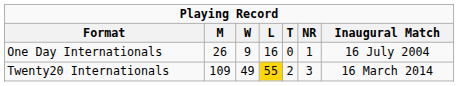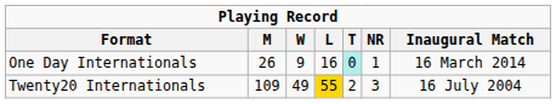 <table class="wikitable" style="text-align: center; width: 500px;">
 <tr>
 <td colspan=7 align="center"><strong>Playing Record</strong></td>
 </tr>
 <tr>
 <th>Format</th>
 <th>M</th>
 <th>W</th>
 <th>L</th>
 <th>T</th>
 <th>NR</th>
 <th>Inaugural Match</th>
 </tr>
 <tr>
 <td align="left">One Day Internationals</td>
 <td>26</td>
 <td>9</td>
 <td>16</td>
-<td>0</td>
+<td style="background: paleturquoise;">0</td>
 <td>1</td>
-<td>16 July 2004</td>
+<td>16 March 2014</td>
 </tr>
 <tr>
 <td align="left">Twenty20 Internationals</td>
 <td>109</td>
 <td>49</td>
 <td style="background: gold;">55</td>
 <td>2</td>
 <td>3</td>
-<td>16 March 2014</td>
+<td>16 July 2004</td>
 </tr>
 </table>
